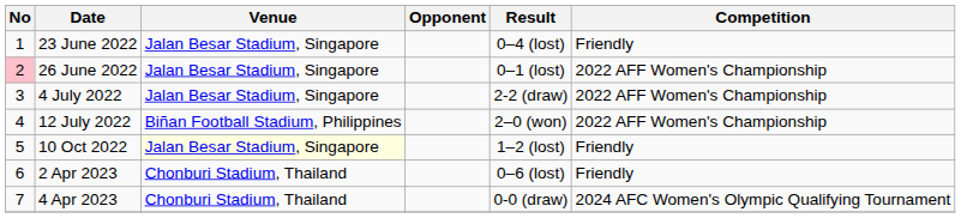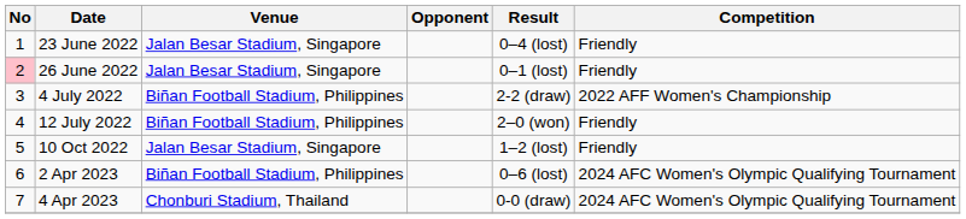 <table class="wikitable">
 <tr>
 <th>No</th>
 <th>Date</th>
 <th>Venue</th>
 <th>Opponent</th>
 <th>Result</th>
 <th>Competition</th>
 </tr>
 <tr>
 <td align=center>1</td>
 <td>23 June 2022</td>
 <td><a href='#'>Jalan Besar Stadium</a>, Singapore</td>
 <td></td>
 <td align=center>0–4 (lost)</td>
 <td>Friendly</td>
 </tr>
 <tr>
 <td align=center style="background: pink;">2</td>
 <td>26 June 2022</td>
 <td><a href='#'>Jalan Besar Stadium</a>, Singapore</td>
 <td></td>
 <td align=center>0–1 (lost)</td>
-<td>2022 AFF Women's Championship</td>
+<td>Friendly</td>
 </tr>
 <tr>
 <td align=center>3</td>
 <td>4 July 2022</td>
-<td><a href='#'>Jalan Besar Stadium</a>, Singapore</td>
+<td><a href='#'>Biñan Football Stadium</a>, Philippines</td>
 <td></td>
 <td align=center>2-2 (draw)</td>
 <td>2022 AFF Women's Championship</td>
 </tr>
 <tr>
 <td align=center>4</td>
 <td>12 July 2022</td>
 <td><a href='#'>Biñan Football Stadium</a>, Philippines</td>
 <td></td>
 <td align=center>2–0 (won)</td>
-<td>2022 AFF Women's Championship</td>
+<td>Friendly</td>
 </tr>
 <tr>
 <td align=center>5</td>
 <td>10 Oct 2022</td>
-<td style="background: lightyellow;"><a href='#'>Jalan Besar Stadium</a>, Singapore</td>
+<td><a href='#'>Jalan Besar Stadium</a>, Singapore</td>
 <td></td>
 <td align=center>1–2 (lost)</td>
 <td>Friendly</td>
 </tr>
 <tr>
 <td align=center>6</td>
 <td>2 Apr 2023</td>
-<td><a href='#'>Chonburi Stadium</a>, Thailand</td>
+<td><a href='#'>Biñan Football Stadium</a>, Philippines</td>
 <td></td>
 <td align=center>0–6 (lost)</td>
-<td>Friendly</td>
+<td>2024 AFC Women's Olympic Qualifying Tournament</td>
 </tr>
 <tr>
 <td align=center>7</td>
 <td>4 Apr 2023</td>
 <td><a href='#'>Chonburi Stadium</a>, Thailand</td>
 <td></td>
 <td align=center>0-0 (draw)</td>
 <td>2024 AFC Women's Olympic Qualifying Tournament</td>
 </tr>
 <tr>
 </tr>
 </table>
